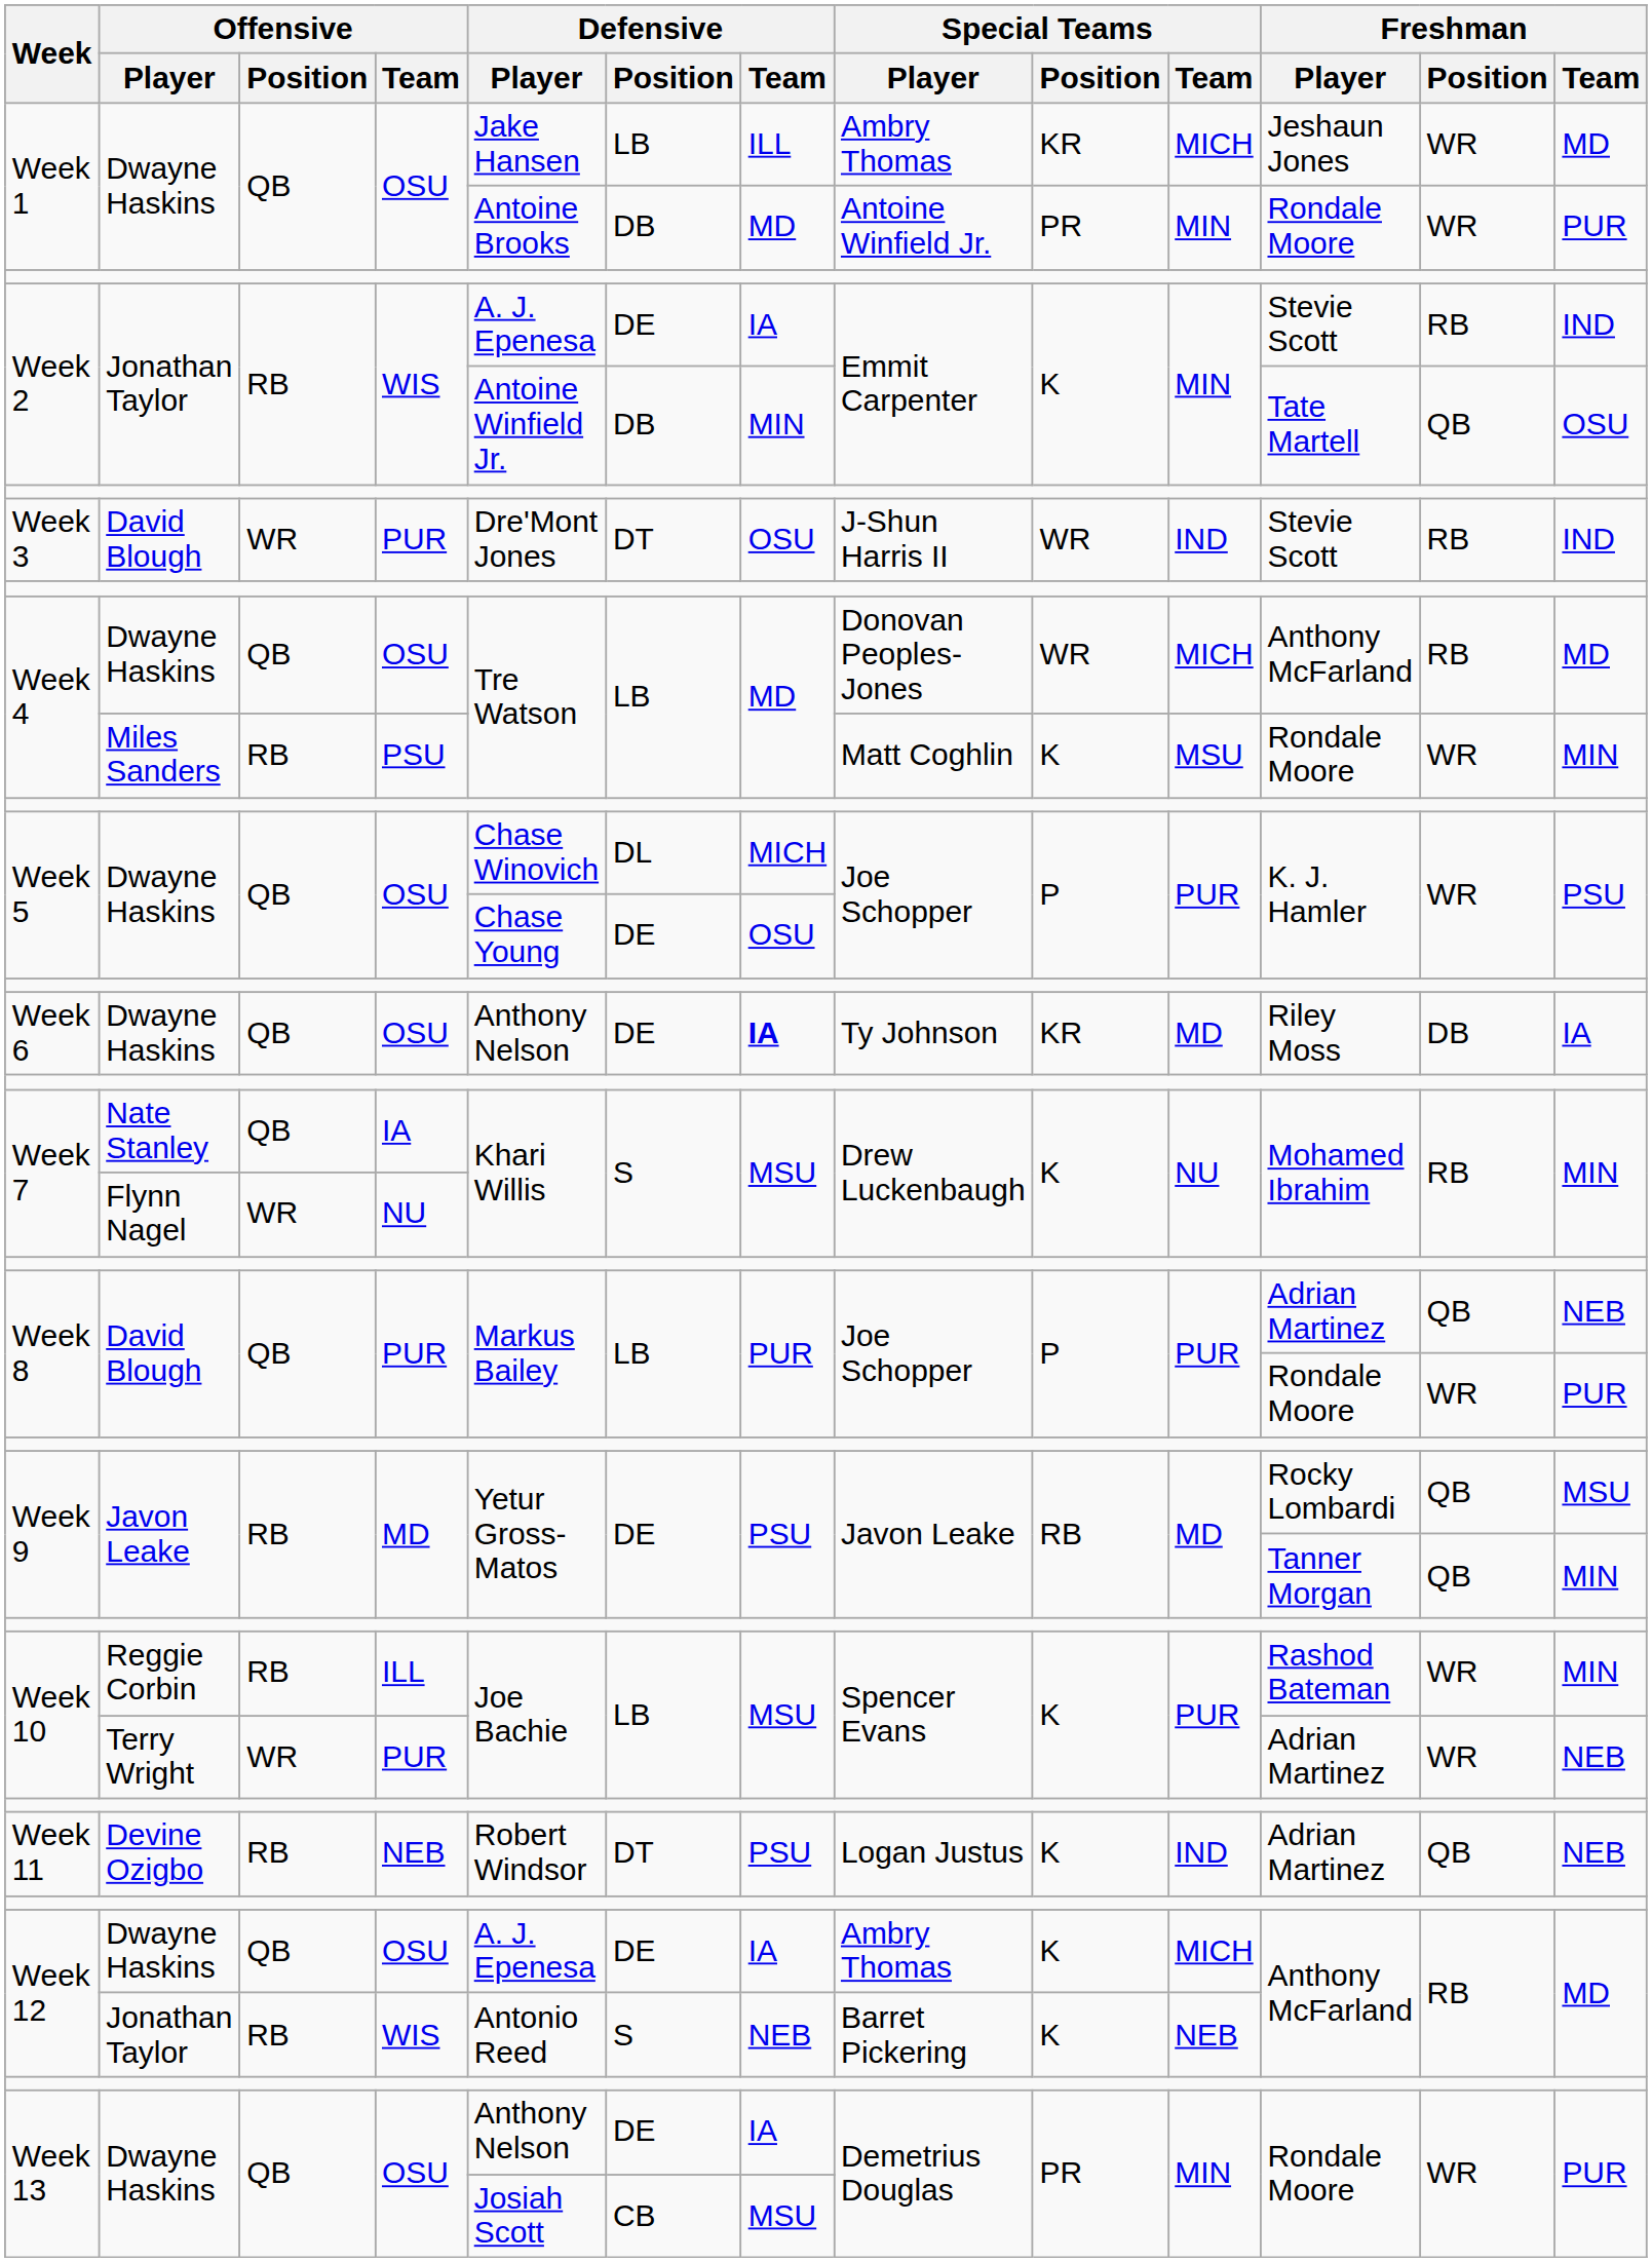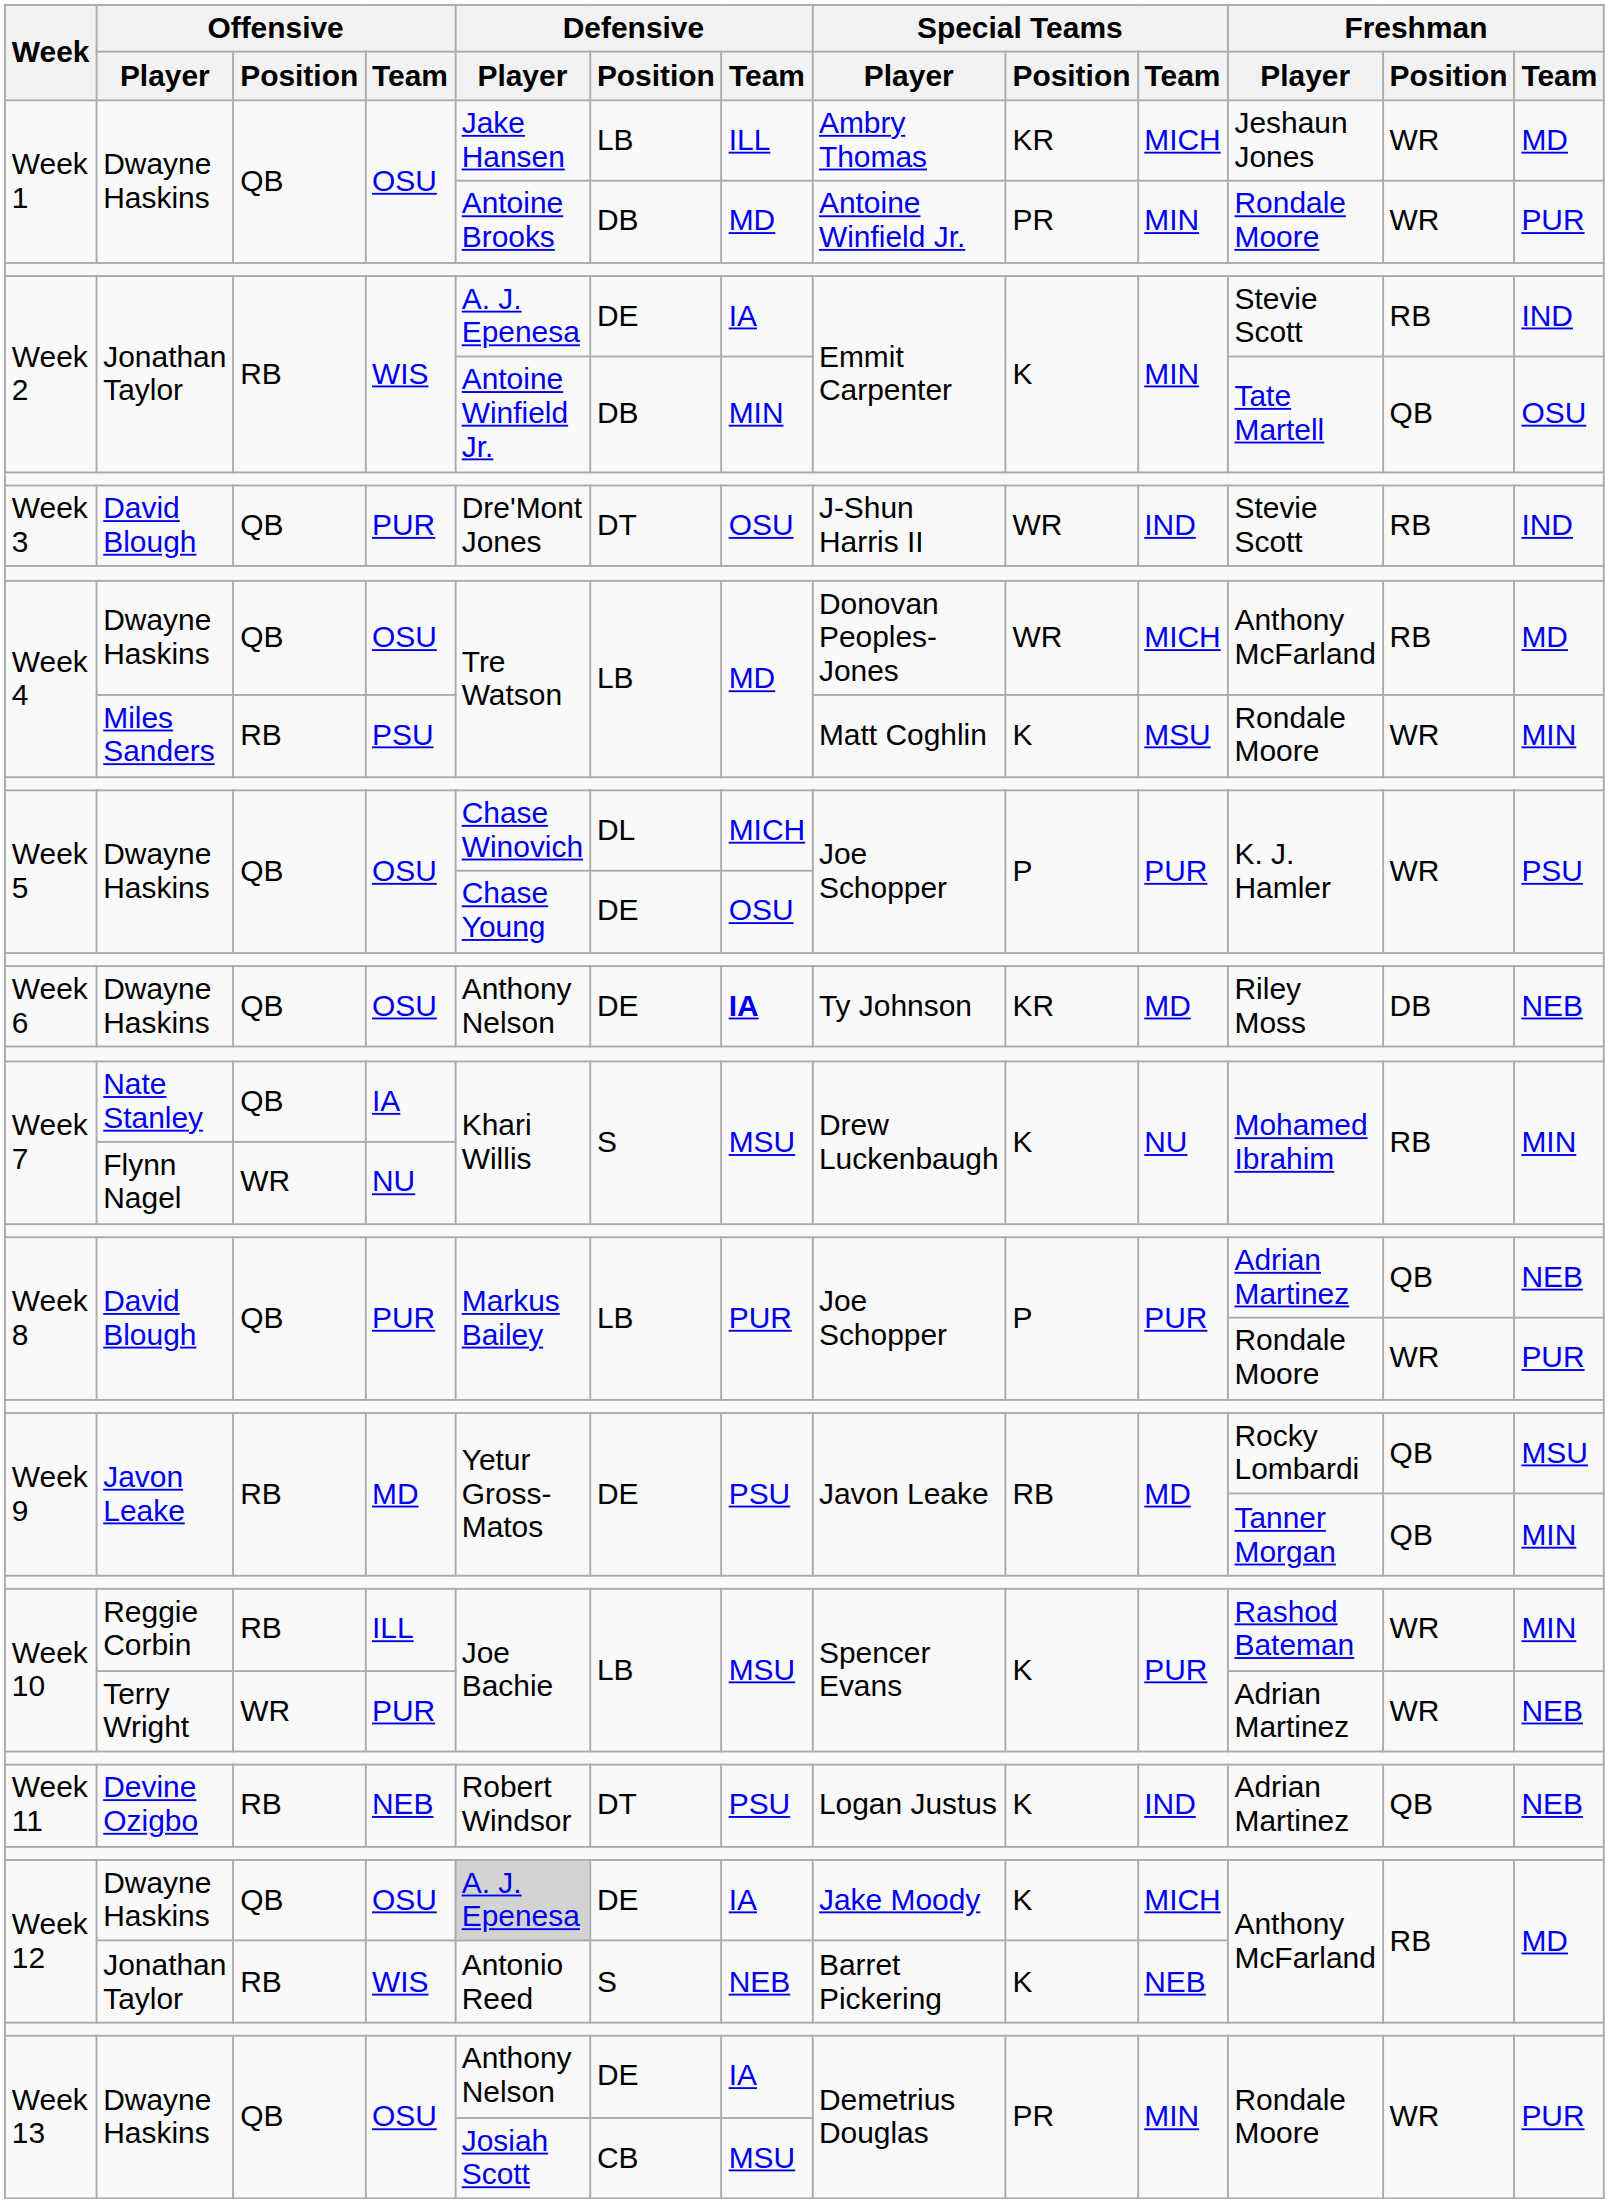 <table class="wikitable">
 <tr>
 <th rowspan="2">Week</th>
 <th colspan="3">Offensive</th>
 <th colspan="3">Defensive</th>
 <th colspan="3">Special Teams</th>
 <th colspan="3">Freshman</th>
 </tr>
 <tr>
 <th>Player</th>
 <th>Position</th>
 <th>Team</th>
 <th>Player</th>
 <th>Position</th>
 <th>Team</th>
 <th>Player</th>
 <th>Position</th>
 <th>Team</th>
 <th>Player</th>
 <th>Position</th>
 <th>Team</th>
 </tr>
 <tr>
 <td rowspan=2>Week 1</td>
 <td rowspan=2>Dwayne Haskins</td>
 <td rowspan=2>QB</td>
 <td rowspan=2><a href='#'>OSU</a></td>
 <td><a href='#'>Jake Hansen</a></td>
 <td>LB</td>
 <td><a href='#'>ILL</a></td>
 <td><a href='#'>Ambry Thomas</a></td>
 <td>KR</td>
 <td><a href='#'>MICH</a></td>
 <td>Jeshaun Jones</td>
 <td>WR</td>
 <td><a href='#'>MD</a></td>
 </tr>
 <tr>
 <td><a href='#'>Antoine Brooks</a></td>
 <td>DB</td>
 <td><a href='#'>MD</a></td>
 <td><a href='#'>Antoine Winfield Jr.</a></td>
 <td>PR</td>
 <td><a href='#'>MIN</a></td>
 <td><a href='#'>Rondale Moore</a></td>
 <td>WR</td>
 <td><a href='#'>PUR</a></td>
 </tr>
 <tr>
 <td colspan=13></td>
 </tr>
 <tr>
 <td rowspan=2>Week 2</td>
 <td rowspan=2>Jonathan Taylor</td>
 <td rowspan=2>RB</td>
 <td rowspan=2><a href='#'>WIS</a></td>
 <td><a href='#'>A. J. Epenesa</a></td>
 <td>DE</td>
 <td><a href='#'>IA</a></td>
 <td rowspan=2>Emmit Carpenter</td>
 <td rowspan=2>K</td>
 <td rowspan=2><a href='#'>MIN</a></td>
 <td>Stevie Scott</td>
 <td>RB</td>
 <td><a href='#'>IND</a></td>
 </tr>
 <tr>
 <td><a href='#'>Antoine Winfield Jr.</a></td>
 <td>DB</td>
 <td><a href='#'>MIN</a></td>
 <td><a href='#'>Tate Martell</a></td>
 <td>QB</td>
 <td><a href='#'>OSU</a></td>
 </tr>
 <tr>
 <td colspan=13></td>
 </tr>
 <tr>
 <td>Week 3</td>
 <td><a href='#'>David Blough</a></td>
-<td>WR</td>
+<td>QB</td>
 <td><a href='#'>PUR</a></td>
 <td>Dre'Mont Jones</td>
 <td>DT</td>
 <td><a href='#'>OSU</a></td>
 <td>J-Shun Harris II</td>
 <td>WR</td>
 <td><a href='#'>IND</a></td>
 <td>Stevie Scott</td>
 <td>RB</td>
 <td><a href='#'>IND</a></td>
 </tr>
 <tr>
 <td colspan=13></td>
 </tr>
 <tr>
 <td rowspan=2>Week 4</td>
 <td>Dwayne Haskins</td>
 <td>QB</td>
 <td><a href='#'>OSU</a></td>
 <td rowspan=2>Tre Watson</td>
 <td rowspan=2>LB</td>
 <td rowspan=2><a href='#'>MD</a></td>
 <td>Donovan Peoples-Jones</td>
 <td>WR</td>
 <td><a href='#'>MICH</a></td>
 <td>Anthony McFarland</td>
 <td>RB</td>
 <td><a href='#'>MD</a></td>
 </tr>
 <tr>
 <td><a href='#'>Miles Sanders</a></td>
 <td>RB</td>
 <td><a href='#'>PSU</a></td>
 <td>Matt Coghlin</td>
 <td>K</td>
 <td><a href='#'>MSU</a></td>
 <td>Rondale Moore</td>
 <td>WR</td>
 <td><a href='#'>MIN</a></td>
 </tr>
 <tr>
 <td colspan=13></td>
 </tr>
 <tr>
 <td rowspan="2">Week 5</td>
 <td rowspan="2">Dwayne Haskins</td>
 <td rowspan="2">QB</td>
 <td rowspan="2"><a href='#'>OSU</a></td>
 <td><a href='#'>Chase Winovich</a></td>
 <td>DL</td>
 <td><a href='#'>MICH</a></td>
 <td rowspan="2">Joe Schopper</td>
 <td rowspan="2">P</td>
 <td rowspan="2"><a href='#'>PUR</a></td>
 <td rowspan="2">K. J. Hamler</td>
 <td rowspan="2">WR</td>
 <td rowspan="2"><a href='#'>PSU</a></td>
 </tr>
 <tr>
 <td><a href='#'>Chase Young</a></td>
 <td>DE</td>
 <td><a href='#'>OSU</a></td>
 </tr>
 <tr>
 <td colspan=13></td>
 </tr>
 <tr>
 <td>Week 6</td>
 <td>Dwayne Haskins</td>
 <td>QB</td>
 <td><a href='#'>OSU</a></td>
 <td>Anthony Nelson</td>
 <td>DE</td>
 <td><strong><a href='#'>IA</a></strong></td>
 <td>Ty Johnson</td>
 <td>KR</td>
 <td><a href='#'>MD</a></td>
 <td>Riley Moss</td>
 <td>DB</td>
-<td><a href='#'>IA</a></td>
+<td><a href='#'>NEB</a></td>
 </tr>
 <tr>
 <td colspan=13></td>
 </tr>
 <tr>
 <td rowspan=2>Week 7</td>
 <td><a href='#'>Nate Stanley</a></td>
 <td>QB</td>
 <td><a href='#'>IA</a></td>
 <td rowspan=2>Khari Willis</td>
 <td rowspan=2>S</td>
 <td rowspan=2><a href='#'>MSU</a></td>
 <td rowspan=2>Drew Luckenbaugh</td>
 <td rowspan=2>K</td>
 <td rowspan=2><a href='#'>NU</a></td>
 <td rowspan=2><a href='#'>Mohamed Ibrahim</a></td>
 <td rowspan=2>RB</td>
 <td rowspan=2><a href='#'>MIN</a></td>
 </tr>
 <tr>
 <td>Flynn Nagel</td>
 <td>WR</td>
 <td><a href='#'>NU</a></td>
 </tr>
 <tr>
 <td colspan=13></td>
 </tr>
 <tr>
 <td rowspan=2>Week 8</td>
 <td rowspan=2><a href='#'>David Blough</a></td>
 <td rowspan=2>QB</td>
 <td rowspan=2><a href='#'>PUR</a></td>
 <td rowspan=2><a href='#'>Markus Bailey</a></td>
 <td rowspan=2>LB</td>
 <td rowspan=2><a href='#'>PUR</a></td>
 <td rowspan=2>Joe Schopper</td>
 <td rowspan=2>P</td>
 <td rowspan=2><a href='#'>PUR</a></td>
 <td><a href='#'>Adrian Martinez</a></td>
 <td>QB</td>
 <td><a href='#'>NEB</a></td>
 </tr>
 <tr>
 <td>Rondale Moore</td>
 <td>WR</td>
 <td><a href='#'>PUR</a></td>
 </tr>
 <tr>
 <td colspan=13></td>
 </tr>
 <tr>
 <td rowspan=2>Week 9</td>
 <td rowspan=2><a href='#'>Javon Leake</a></td>
 <td rowspan=2>RB</td>
 <td rowspan=2><a href='#'>MD</a></td>
 <td rowspan=2>Yetur Gross-Matos</td>
 <td rowspan=2>DE</td>
 <td rowspan=2><a href='#'>PSU</a></td>
 <td rowspan=2>Javon Leake</td>
 <td rowspan=2>RB</td>
 <td rowspan=2><a href='#'>MD</a></td>
 <td>Rocky Lombardi</td>
 <td>QB</td>
 <td><a href='#'>MSU</a></td>
 </tr>
 <tr>
 <td><a href='#'>Tanner Morgan</a></td>
 <td>QB</td>
 <td><a href='#'>MIN</a></td>
 </tr>
 <tr>
 <td colspan=13></td>
 </tr>
 <tr>
 <td rowspan=2>Week 10</td>
 <td>Reggie Corbin</td>
 <td>RB</td>
 <td><a href='#'>ILL</a></td>
 <td rowspan=2>Joe Bachie</td>
 <td rowspan=2>LB</td>
 <td rowspan=2><a href='#'>MSU</a></td>
 <td rowspan=2>Spencer Evans</td>
 <td rowspan=2>K</td>
 <td rowspan=2><a href='#'>PUR</a></td>
 <td><a href='#'>Rashod Bateman</a></td>
 <td>WR</td>
 <td><a href='#'>MIN</a></td>
 </tr>
 <tr>
 <td>Terry Wright</td>
 <td>WR</td>
 <td><a href='#'>PUR</a></td>
 <td>Adrian Martinez</td>
 <td>WR</td>
 <td><a href='#'>NEB</a></td>
 </tr>
 <tr>
 <td colspan=13></td>
 </tr>
 <tr>
 <td>Week 11</td>
 <td><a href='#'>Devine Ozigbo</a></td>
 <td>RB</td>
 <td><a href='#'>NEB</a></td>
 <td>Robert Windsor</td>
 <td>DT</td>
 <td><a href='#'>PSU</a></td>
 <td>Logan Justus</td>
 <td>K</td>
 <td><a href='#'>IND</a></td>
 <td>Adrian Martinez</td>
 <td>QB</td>
 <td><a href='#'>NEB</a></td>
 </tr>
 <tr>
 <td colspan=13></td>
 </tr>
 <tr>
 <td rowspan=2>Week 12</td>
 <td>Dwayne Haskins</td>
 <td>QB</td>
 <td><a href='#'>OSU</a></td>
-<td><a href='#'>A. J. Epenesa</a></td>
+<td style="background: lightgrey;"><a href='#'>A. J. Epenesa</a></td>
 <td>DE</td>
 <td><a href='#'>IA</a></td>
-<td><a href='#'>Ambry Thomas</a></td>
+<td><a href='#'>Jake Moody</a></td>
 <td>K</td>
 <td><a href='#'>MICH</a></td>
 <td rowspan=2>Anthony McFarland</td>
 <td rowspan=2>RB</td>
 <td rowspan=2><a href='#'>MD</a></td>
 </tr>
 <tr>
 <td>Jonathan Taylor</td>
 <td>RB</td>
 <td><a href='#'>WIS</a></td>
 <td>Antonio Reed</td>
 <td>S</td>
 <td><a href='#'>NEB</a></td>
 <td>Barret Pickering</td>
 <td>K</td>
 <td><a href='#'>NEB</a></td>
 </tr>
 <tr>
 <td colspan=13></td>
 </tr>
 <tr>
 <td rowspan=2>Week 13</td>
 <td rowspan=2>Dwayne Haskins</td>
 <td rowspan=2>QB</td>
 <td rowspan=2><a href='#'>OSU</a></td>
 <td>Anthony Nelson</td>
 <td>DE</td>
 <td><a href='#'>IA</a></td>
 <td rowspan=2>Demetrius Douglas</td>
 <td rowspan=2>PR</td>
 <td rowspan=2><a href='#'>MIN</a></td>
 <td rowspan=2>Rondale Moore</td>
 <td rowspan=2>WR</td>
 <td rowspan=2><a href='#'>PUR</a></td>
 </tr>
 <tr>
 <td><a href='#'>Josiah Scott</a></td>
 <td>CB</td>
 <td><a href='#'>MSU</a></td>
 </tr>
 </table>
